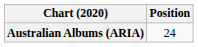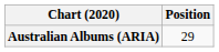 <table class="wikitable plainrowheaders" style="text-align:center">
 <tr>
 <th scope="col">Chart (2020)</th>
 <th scope="col">Position</th>
 </tr>
 <tr>
 <th scope="row">Australian Albums (ARIA)</th>
-<td>24</td>
+<td>29</td>
 </tr>
 </table>
